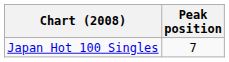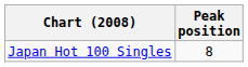 <table class="wikitable">
 <tr>
 <th align="left">Chart (2008)</th>
 <th style="text-align:center;">Peak<br>position</th>
 </tr>
 <tr>
 <td align="left"><a href='#'>Japan Hot 100 Singles</a></td>
-<td style="text-align:center;">7 </td>
+<td style="text-align:center;">8 </td>
 </tr>
 </table>
